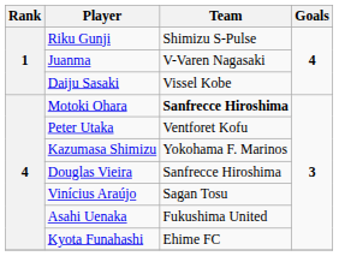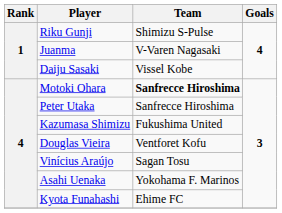 <table class="wikitable sortable" style="text-align:center">
 <tr>
 <th>Rank</th>
 <th>Player</th>
 <th>Team</th>
 <th>Goals</th>
 </tr>
 <tr>
 <th rowspan=3>1</th>
 <td align="left"> <a href='#'>Riku Gunji</a></td>
 <td align="left">Shimizu S-Pulse</td>
 <td rowspan=3><strong>4</strong></td>
 </tr>
 <tr>
 <td align="left"> <a href='#'>Juanma</a></td>
 <td align="left">V-Varen Nagasaki</td>
 </tr>
 <tr>
 <td align="left"> <a href='#'>Daiju Sasaki</a></td>
 <td align="left">Vissel Kobe</td>
 </tr>
 <tr>
 <th rowspan=7>4</th>
 <td align="left"> <a href='#'>Motoki Ohara</a></td>
 <td align="left"><strong>Sanfrecce Hiroshima</strong></td>
 <td rowspan=7><strong>3</strong></td>
 </tr>
 <tr>
 <td align="left"> <a href='#'>Peter Utaka</a></td>
-<td align="left">Ventforet Kofu</td>
+<td align="left">Sanfrecce Hiroshima</td>
 </tr>
 <tr>
 <td align="left"> <a href='#'>Kazumasa Shimizu</a></td>
-<td align="left">Yokohama F. Marinos</td>
+<td align="left">Fukushima United</td>
 </tr>
 <tr>
 <td align="left"> <a href='#'>Douglas Vieira</a></td>
-<td align="left">Sanfrecce Hiroshima</td>
+<td align="left">Ventforet Kofu</td>
 </tr>
 <tr>
 <td align="left"> <a href='#'>Vinícius Araújo</a></td>
 <td align="left">Sagan Tosu</td>
 </tr>
 <tr>
 <td align="left"> <a href='#'>Asahi Uenaka</a></td>
-<td align="left">Fukushima United</td>
+<td align="left">Yokohama F. Marinos</td>
 </tr>
 <tr>
 <td align="left"> <a href='#'>Kyota Funahashi</a></td>
 <td align="left">Ehime FC</td>
 </tr>
 <tr>
 </tr>
 </table>
